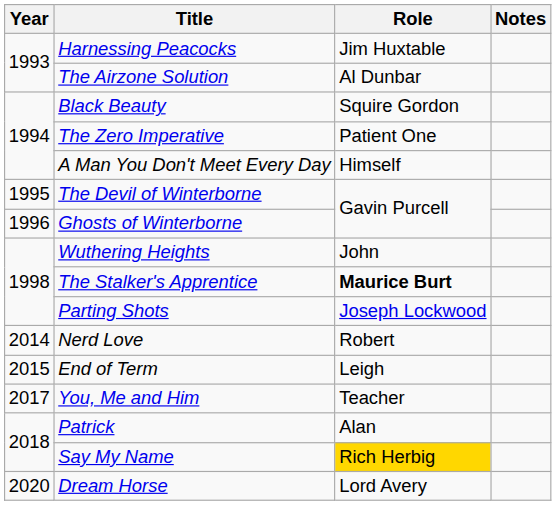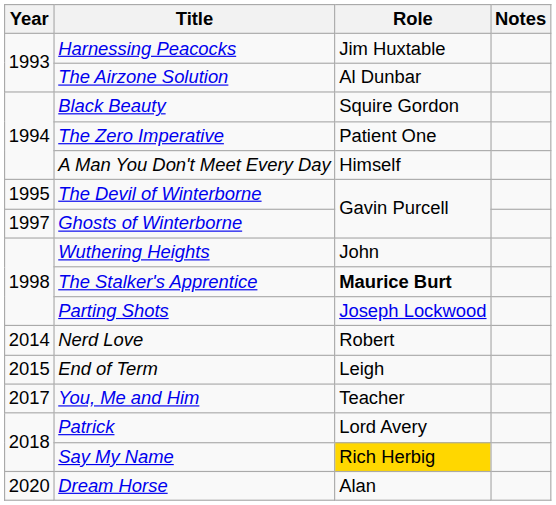 <table class="wikitable sortable">
 <tr>
 <th>Year</th>
 <th>Title</th>
 <th>Role</th>
 <th class="unsortable">Notes</th>
 </tr>
 <tr>
 <td rowspan=2>1993</td>
 <td><em><a href='#'>Harnessing Peacocks</a></em></td>
 <td>Jim Huxtable</td>
 <td></td>
 </tr>
 <tr>
 <td><em><a href='#'>The Airzone Solution</a></em></td>
 <td>Al Dunbar</td>
 <td></td>
 </tr>
 <tr>
 <td rowspan="3">1994</td>
 <td><em><a href='#'>Black Beauty</a></em></td>
 <td>Squire Gordon</td>
 <td></td>
 </tr>
 <tr>
 <td><em><a href='#'>The Zero Imperative</a></em></td>
 <td>Patient One</td>
 <td></td>
 </tr>
 <tr>
 <td><em>A Man You Don't Meet Every Day</em></td>
 <td>Himself</td>
 <td></td>
 </tr>
 <tr>
 <td>1995</td>
 <td><em><a href='#'>The Devil of Winterborne</a></em></td>
 <td rowspan=2>Gavin Purcell</td>
 <td></td>
 </tr>
 <tr>
-<td>1996</td>
+<td>1997</td>
 <td><em><a href='#'>Ghosts of Winterborne</a></em></td>
 <td></td>
 </tr>
 <tr>
 <td rowspan=3>1998</td>
 <td><em><a href='#'>Wuthering Heights</a></em></td>
 <td>John</td>
 <td></td>
 </tr>
 <tr>
 <td><em><a href='#'>The Stalker's Apprentice</a></em></td>
 <td><strong>Maurice Burt</strong></td>
 <td></td>
 </tr>
 <tr>
 <td><em><a href='#'>Parting Shots</a></em></td>
 <td><a href='#'>Joseph Lockwood</a></td>
 <td></td>
 </tr>
 <tr>
 <td>2014</td>
 <td><em>Nerd Love</em></td>
 <td>Robert</td>
 <td></td>
 </tr>
 <tr>
 <td>2015</td>
 <td><em>End of Term</em></td>
 <td>Leigh</td>
 <td></td>
 </tr>
 <tr>
 <td>2017</td>
 <td><em><a href='#'>You, Me and Him</a></em></td>
 <td>Teacher</td>
 <td></td>
 </tr>
 <tr>
 <td rowspan="2">2018</td>
 <td><em><a href='#'>Patrick</a></em></td>
-<td>Alan</td>
+<td>Lord Avery</td>
 <td></td>
 </tr>
 <tr>
 <td><em><a href='#'>Say My Name</a></em></td>
 <td style="background: gold;">Rich Herbig</td>
 <td></td>
 </tr>
 <tr>
 <td>2020</td>
 <td><em><a href='#'>Dream Horse</a></em></td>
-<td>Lord Avery</td>
+<td>Alan</td>
 <td></td>
 </tr>
 </table>
